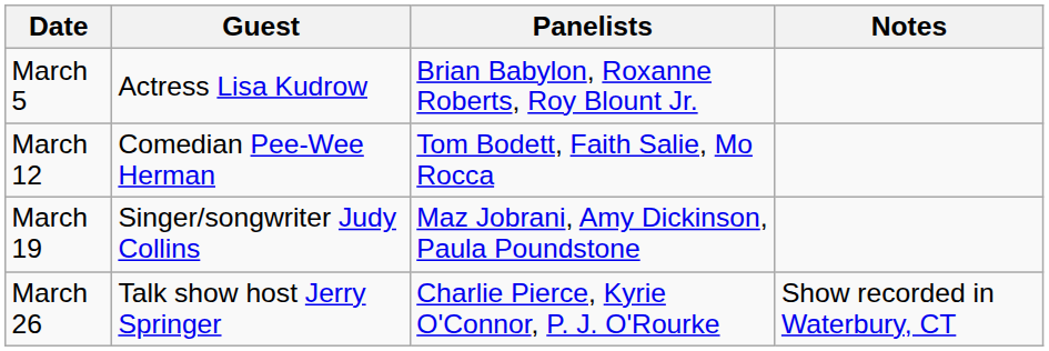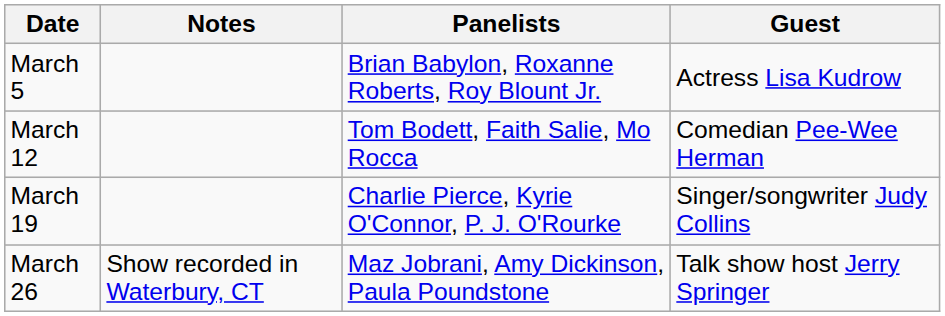 <table class="wikitable">
 <tr>
 <th>Date</th>
+<th>Notes</th>
+<th>Panelists</th>
 <th>Guest</th>
-<th>Panelists</th>
-<th>Notes</th>
 </tr>
 <tr>
 <td>March 5</td>
+<td></td>
+<td><a href='#'>Brian Babylon</a>, <a href='#'>Roxanne Roberts</a>, <a href='#'>Roy Blount Jr.</a></td>
 <td>Actress <a href='#'>Lisa Kudrow</a></td>
-<td><a href='#'>Brian Babylon</a>, <a href='#'>Roxanne Roberts</a>, <a href='#'>Roy Blount Jr.</a></td>
-<td></td>
 </tr>
 <tr>
 <td>March 12</td>
+<td></td>
+<td><a href='#'>Tom Bodett</a>, <a href='#'>Faith Salie</a>, <a href='#'>Mo Rocca</a></td>
 <td>Comedian <a href='#'>Pee-Wee Herman</a></td>
-<td><a href='#'>Tom Bodett</a>, <a href='#'>Faith Salie</a>, <a href='#'>Mo Rocca</a></td>
-<td></td>
 </tr>
 <tr>
 <td>March 19</td>
+<td></td>
+<td><a href='#'>Charlie Pierce</a>, <a href='#'>Kyrie O'Connor</a>, <a href='#'>P. J. O'Rourke</a></td>
 <td>Singer/songwriter <a href='#'>Judy Collins</a></td>
-<td><a href='#'>Maz Jobrani</a>, <a href='#'>Amy Dickinson</a>, <a href='#'>Paula Poundstone</a></td>
-<td></td>
 </tr>
 <tr>
 <td>March 26</td>
+<td>Show recorded in <a href='#'>Waterbury, CT</a></td>
+<td><a href='#'>Maz Jobrani</a>, <a href='#'>Amy Dickinson</a>, <a href='#'>Paula Poundstone</a></td>
 <td>Talk show host <a href='#'>Jerry Springer</a></td>
-<td><a href='#'>Charlie Pierce</a>, <a href='#'>Kyrie O'Connor</a>, <a href='#'>P. J. O'Rourke</a></td>
-<td>Show recorded in <a href='#'>Waterbury, CT</a></td>
 </tr>
 </table>
